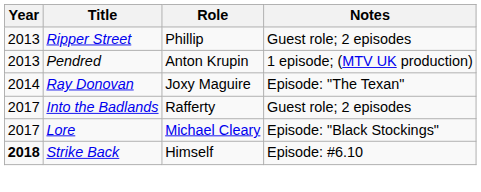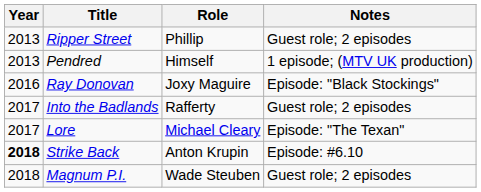 <table class="wikitable sortable">
 <tr>
 <th>Year</th>
 <th>Title</th>
 <th>Role</th>
 <th>Notes</th>
 </tr>
 <tr>
 <td>2013</td>
 <td><em><a href='#'>Ripper Street</a></em></td>
 <td>Phillip</td>
 <td>Guest role; 2 episodes</td>
 </tr>
 <tr>
 <td>2013</td>
 <td><em>Pendred</em></td>
-<td>Anton Krupin</td>
+<td>Himself</td>
 <td>1 episode; (<a href='#'>MTV UK</a> production)</td>
 </tr>
 <tr>
-<td>2014</td>
+<td>2016</td>
 <td><em><a href='#'>Ray Donovan</a></em></td>
 <td>Joxy Maguire</td>
-<td>Episode: "The Texan"</td>
+<td>Episode: "Black Stockings"</td>
 </tr>
 <tr>
 <td>2017</td>
 <td><em><a href='#'>Into the Badlands</a></em></td>
 <td>Rafferty</td>
 <td>Guest role; 2 episodes</td>
 </tr>
 <tr>
 <td>2017</td>
 <td><em><a href='#'>Lore</a></em></td>
 <td><a href='#'>Michael Cleary</a></td>
-<td>Episode: "Black Stockings"</td>
+<td>Episode: "The Texan"</td>
 </tr>
 <tr>
 <td><strong>2018</strong></td>
 <td><em><a href='#'>Strike Back</a></em></td>
-<td>Himself</td>
+<td>Anton Krupin</td>
 <td>Episode: #6.10</td>
 </tr>
+<tr>
+<td>2018</td>
+<td><em><a href='#'>Magnum P.I.</a></em></td>
+<td>Wade Steuben</td>
+<td>Guest role; 2 episodes</td>
+</tr>
 </table>
